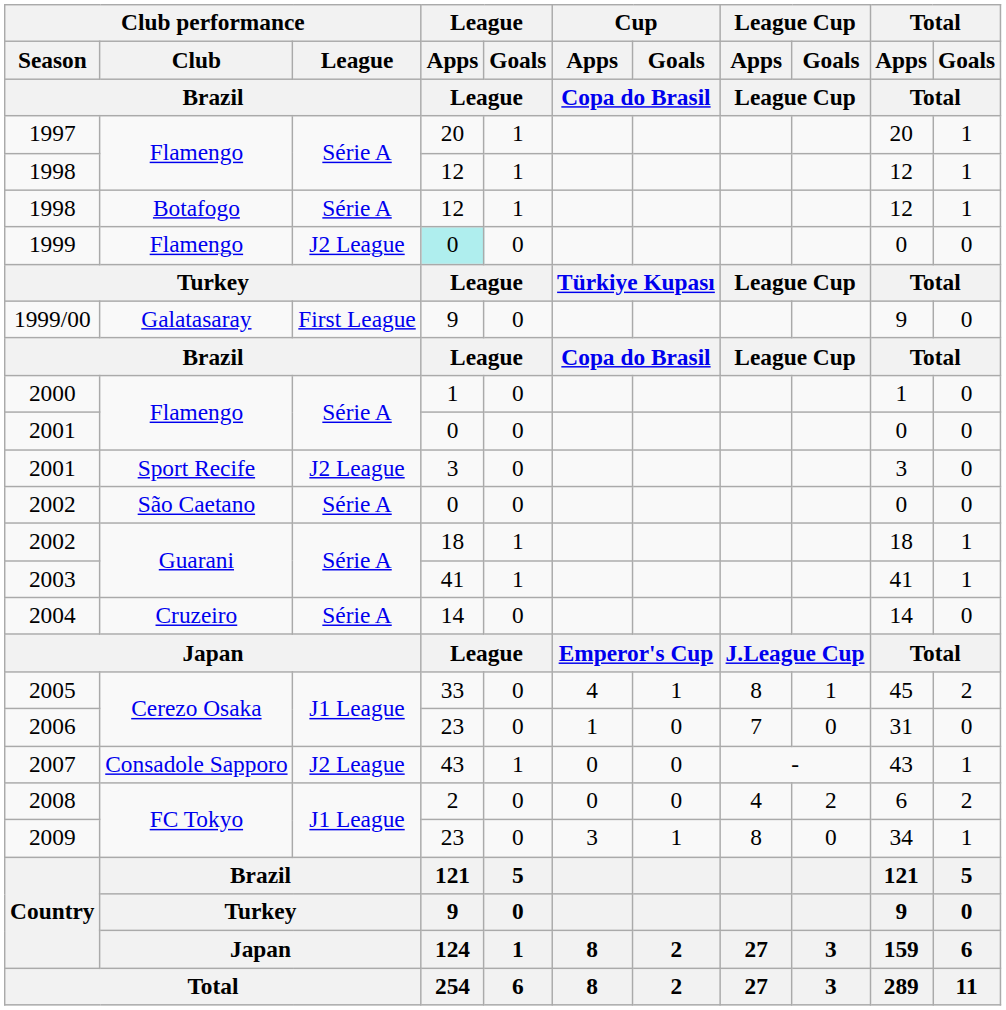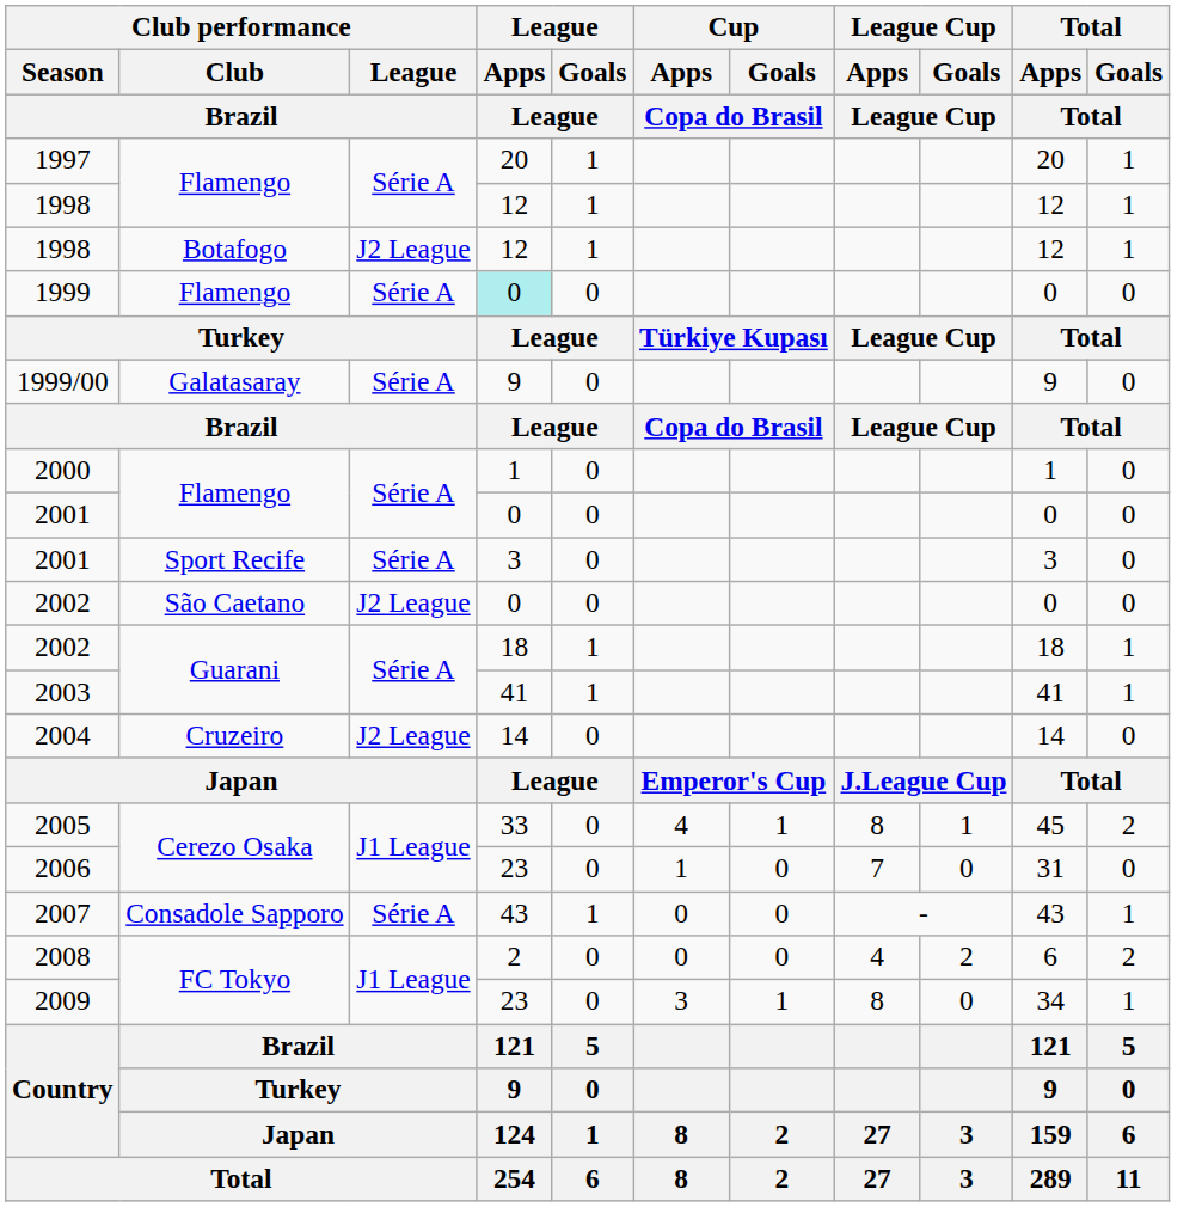 <table class="wikitable" style="text-align:center;">
 <tr>
 <th colspan=3>Club performance</th>
 <th colspan=2>League</th>
 <th colspan=2>Cup</th>
 <th colspan=2>League Cup</th>
 <th colspan=2>Total</th>
 </tr>
 <tr>
 <th>Season</th>
 <th>Club</th>
 <th>League</th>
 <th>Apps</th>
 <th>Goals</th>
 <th>Apps</th>
 <th>Goals</th>
 <th>Apps</th>
 <th>Goals</th>
 <th>Apps</th>
 <th>Goals</th>
 </tr>
 <tr>
 <th colspan=3>Brazil</th>
 <th colspan=2>League</th>
 <th colspan=2><a href='#'>Copa do Brasil</a></th>
 <th colspan=2>League Cup</th>
 <th colspan=2>Total</th>
 </tr>
 <tr>
 <td>1997</td>
 <td rowspan="2"><a href='#'>Flamengo</a></td>
 <td rowspan="2"><a href='#'>Série A</a></td>
 <td>20</td>
 <td>1</td>
 <td></td>
 <td></td>
 <td></td>
 <td></td>
 <td>20</td>
 <td>1</td>
 </tr>
 <tr>
 <td>1998</td>
 <td>12</td>
 <td>1</td>
 <td></td>
 <td></td>
 <td></td>
 <td></td>
 <td>12</td>
 <td>1</td>
 </tr>
 <tr>
 <td>1998</td>
 <td><a href='#'>Botafogo</a></td>
-<td><a href='#'>Série A</a></td>
+<td><a href='#'>J2 League</a></td>
 <td>12</td>
 <td>1</td>
 <td></td>
 <td></td>
 <td></td>
 <td></td>
 <td>12</td>
 <td>1</td>
 </tr>
 <tr>
 <td>1999</td>
 <td><a href='#'>Flamengo</a></td>
-<td><a href='#'>J2 League</a></td>
+<td><a href='#'>Série A</a></td>
 <td style="background: paleturquoise;">0</td>
 <td>0</td>
 <td></td>
 <td></td>
 <td></td>
 <td></td>
 <td>0</td>
 <td>0</td>
 </tr>
 <tr>
 <th colspan=3>Turkey</th>
 <th colspan=2>League</th>
 <th colspan=2><a href='#'>Türkiye Kupası</a></th>
 <th colspan=2>League Cup</th>
 <th colspan=2>Total</th>
 </tr>
 <tr>
 <td>1999/00</td>
 <td><a href='#'>Galatasaray</a></td>
-<td><a href='#'>First League</a></td>
+<td><a href='#'>Série A</a></td>
 <td>9</td>
 <td>0</td>
 <td></td>
 <td></td>
 <td></td>
 <td></td>
 <td>9</td>
 <td>0</td>
 </tr>
 <tr>
 <th colspan=3>Brazil</th>
 <th colspan=2>League</th>
 <th colspan=2><a href='#'>Copa do Brasil</a></th>
 <th colspan=2>League Cup</th>
 <th colspan=2>Total</th>
 </tr>
 <tr>
 <td>2000</td>
 <td rowspan="2"><a href='#'>Flamengo</a></td>
 <td rowspan="2"><a href='#'>Série A</a></td>
 <td>1</td>
 <td>0</td>
 <td></td>
 <td></td>
 <td></td>
 <td></td>
 <td>1</td>
 <td>0</td>
 </tr>
 <tr>
 <td>2001</td>
 <td>0</td>
 <td>0</td>
 <td></td>
 <td></td>
 <td></td>
 <td></td>
 <td>0</td>
 <td>0</td>
 </tr>
 <tr>
 <td>2001</td>
 <td><a href='#'>Sport Recife</a></td>
-<td><a href='#'>J2 League</a></td>
+<td><a href='#'>Série A</a></td>
 <td>3</td>
 <td>0</td>
 <td></td>
 <td></td>
 <td></td>
 <td></td>
 <td>3</td>
 <td>0</td>
 </tr>
 <tr>
 <td>2002</td>
 <td><a href='#'>São Caetano</a></td>
-<td><a href='#'>Série A</a></td>
+<td><a href='#'>J2 League</a></td>
 <td>0</td>
 <td>0</td>
 <td></td>
 <td></td>
 <td></td>
 <td></td>
 <td>0</td>
 <td>0</td>
 </tr>
 <tr>
 <td>2002</td>
 <td rowspan="2"><a href='#'>Guarani</a></td>
 <td rowspan="2"><a href='#'>Série A</a></td>
 <td>18</td>
 <td>1</td>
 <td></td>
 <td></td>
 <td></td>
 <td></td>
 <td>18</td>
 <td>1</td>
 </tr>
 <tr>
 <td>2003</td>
 <td>41</td>
 <td>1</td>
 <td></td>
 <td></td>
 <td></td>
 <td></td>
 <td>41</td>
 <td>1</td>
 </tr>
 <tr>
 <td>2004</td>
 <td><a href='#'>Cruzeiro</a></td>
-<td><a href='#'>Série A</a></td>
+<td><a href='#'>J2 League</a></td>
 <td>14</td>
 <td>0</td>
 <td></td>
 <td></td>
 <td></td>
 <td></td>
 <td>14</td>
 <td>0</td>
 </tr>
 <tr>
 <th colspan=3>Japan</th>
 <th colspan=2>League</th>
 <th colspan=2><a href='#'>Emperor's Cup</a></th>
 <th colspan=2><a href='#'>J.League Cup</a></th>
 <th colspan=2>Total</th>
 </tr>
 <tr>
 <td>2005</td>
 <td rowspan="2"><a href='#'>Cerezo Osaka</a></td>
 <td rowspan="2"><a href='#'>J1 League</a></td>
 <td>33</td>
 <td>0</td>
 <td>4</td>
 <td>1</td>
 <td>8</td>
 <td>1</td>
 <td>45</td>
 <td>2</td>
 </tr>
 <tr>
 <td>2006</td>
 <td>23</td>
 <td>0</td>
 <td>1</td>
 <td>0</td>
 <td>7</td>
 <td>0</td>
 <td>31</td>
 <td>0</td>
 </tr>
 <tr>
 <td>2007</td>
 <td><a href='#'>Consadole Sapporo</a></td>
-<td><a href='#'>J2 League</a></td>
+<td><a href='#'>Série A</a></td>
 <td>43</td>
 <td>1</td>
 <td>0</td>
 <td>0</td>
 <td colspan="2">-</td>
 <td>43</td>
 <td>1</td>
 </tr>
 <tr>
 <td>2008</td>
 <td rowspan="2"><a href='#'>FC Tokyo</a></td>
 <td rowspan="2"><a href='#'>J1 League</a></td>
 <td>2</td>
 <td>0</td>
 <td>0</td>
 <td>0</td>
 <td>4</td>
 <td>2</td>
 <td>6</td>
 <td>2</td>
 </tr>
 <tr>
 <td>2009</td>
 <td>23</td>
 <td>0</td>
 <td>3</td>
 <td>1</td>
 <td>8</td>
 <td>0</td>
 <td>34</td>
 <td>1</td>
 </tr>
 <tr>
 <th rowspan=3>Country</th>
 <th colspan=2>Brazil</th>
 <th>121</th>
 <th>5</th>
 <th></th>
 <th></th>
 <th></th>
 <th></th>
 <th>121</th>
 <th>5</th>
 </tr>
 <tr>
 <th colspan=2>Turkey</th>
 <th>9</th>
 <th>0</th>
 <th></th>
 <th></th>
 <th></th>
 <th></th>
 <th>9</th>
 <th>0</th>
 </tr>
 <tr>
 <th colspan=2>Japan</th>
 <th>124</th>
 <th>1</th>
 <th>8</th>
 <th>2</th>
 <th>27</th>
 <th>3</th>
 <th>159</th>
 <th>6</th>
 </tr>
 <tr>
 <th colspan=3>Total</th>
 <th>254</th>
 <th>6</th>
 <th>8</th>
 <th>2</th>
 <th>27</th>
 <th>3</th>
 <th>289</th>
 <th>11</th>
 </tr>
 </table>
